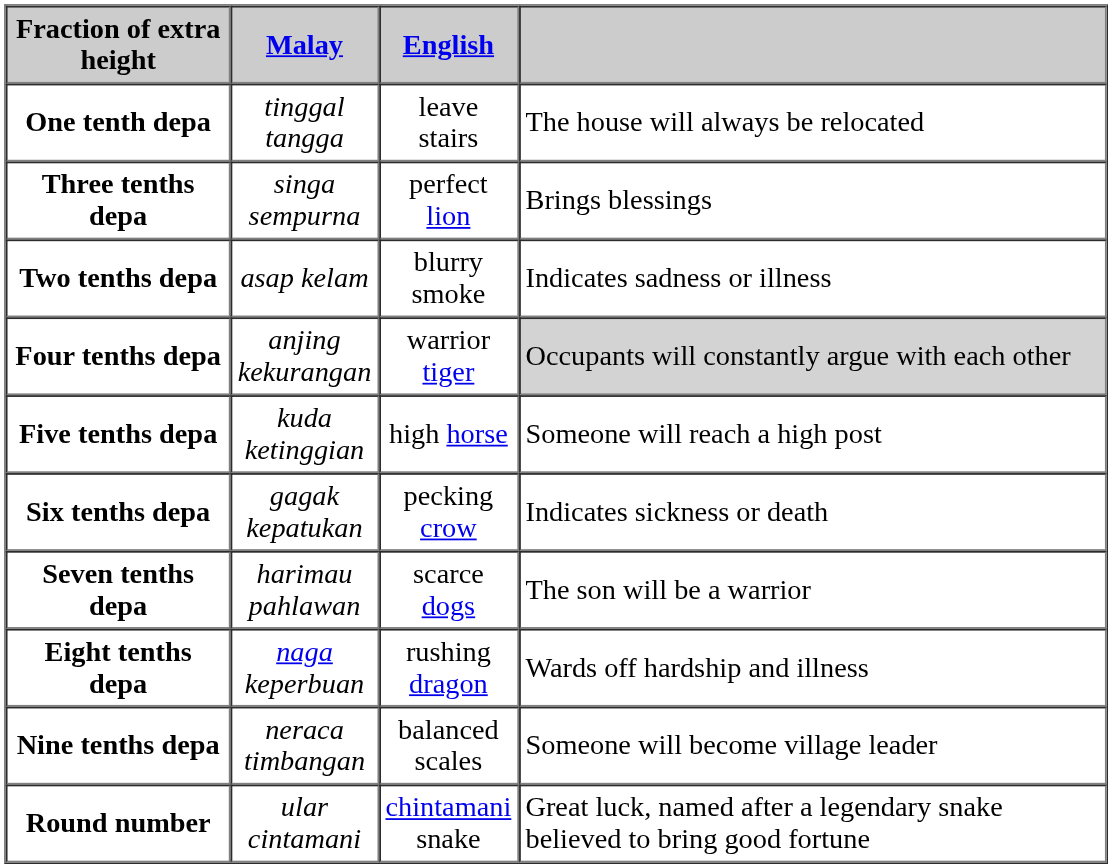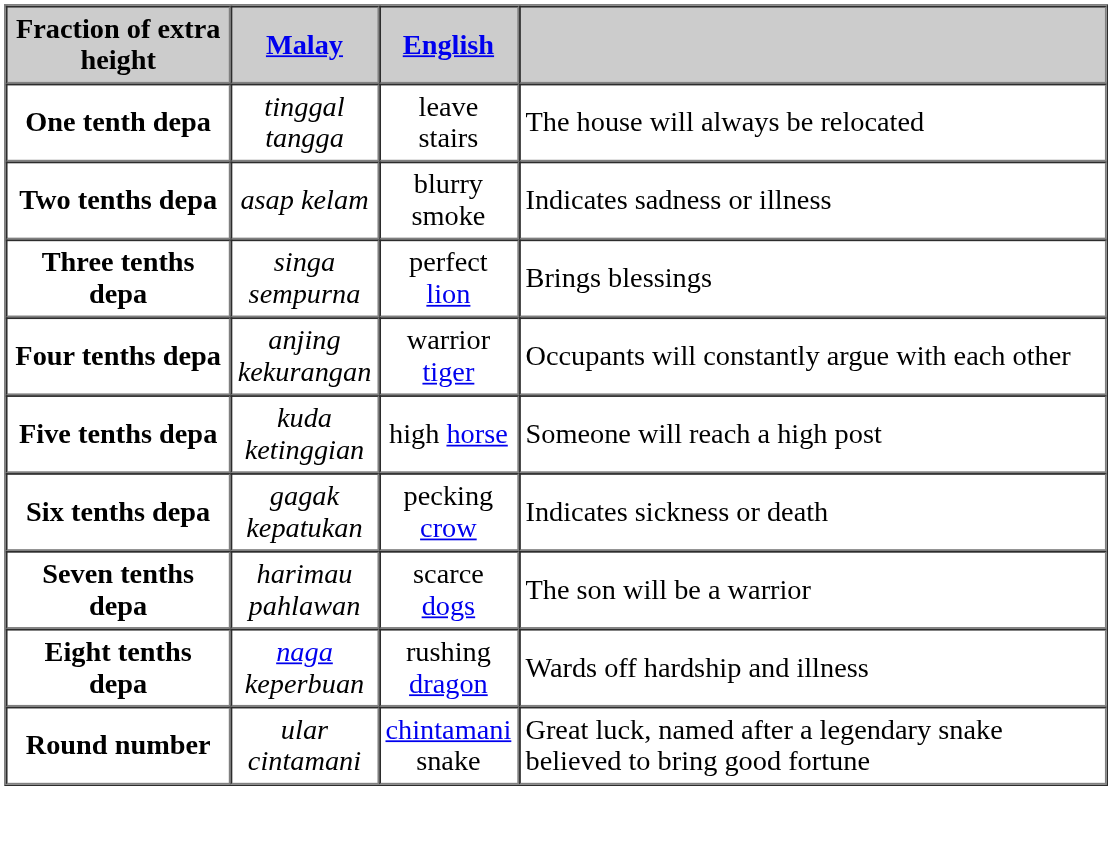 <table align="center" border="1" cellspacing="0" cellpadding="3">
 <tr>
 <th style="background-color:#CCCCCC; width:119px;">Fraction of extra height</th>
 <th style="background-color:#CCCCCC; width:65px;"><a href='#'>Malay</a></th>
 <th style="background-color:#CCCCCC; width:65px;"><a href='#'>English</a></th>
 <th style="background-color:#CCCCCC"></th>
 </tr>
 <tr>
 <th>One tenth depa</th>
 <td align=center><em>tinggal tangga</em></td>
 <td align=center>leave stairs</td>
 <td>The house will always be relocated</td>
 </tr>
 <tr>
+<th>Two tenths depa</th>
+<td align=center><em>asap kelam</em></td>
+<td align=center>blurry smoke</td>
+<td>Indicates sadness or illness</td>
+</tr>
+<tr>
 <th>Three tenths depa</th>
 <td align=center><em>singa sempurna</em></td>
 <td align=center>perfect <a href='#'>lion</a></td>
 <td>Brings blessings</td>
 </tr>
 <tr>
-<th>Two tenths depa</th>
-<td align=center><em>asap kelam</em></td>
-<td align=center>blurry smoke</td>
-<td>Indicates sadness or illness</td>
-</tr>
-<tr>
 <th>Four tenths depa</th>
 <td align=center><em>anjing kekurangan</em></td>
 <td align=center>warrior <a href='#'>tiger</a></td>
-<td style="background: lightgrey;">Occupants will constantly argue with each other</td>
+<td>Occupants will constantly argue with each other</td>
 </tr>
 <tr>
 <th>Five tenths depa</th>
 <td align=center><em>kuda ketinggian</em></td>
 <td align=center>high <a href='#'>horse</a></td>
 <td>Someone will reach a high post</td>
 </tr>
 <tr>
 <th>Six tenths depa</th>
 <td align=center><em>gagak kepatukan</em></td>
 <td align=center>pecking <a href='#'>crow</a></td>
 <td>Indicates sickness or death</td>
 </tr>
 <tr>
 <th>Seven tenths depa</th>
 <td align=center><em>harimau pahlawan</em></td>
 <td align=center>scarce <a href='#'>dogs</a></td>
 <td>The son will be a warrior</td>
 </tr>
 <tr>
 <th>Eight tenths depa</th>
 <td align=center><em><a href='#'>naga</a> keperbuan</em></td>
 <td align=center>rushing <a href='#'>dragon</a></td>
 <td>Wards off hardship and illness</td>
 </tr>
 <tr>
-<th>Nine tenths depa</th>
-<td align=center><em>neraca timbangan</em></td>
-<td align=center>balanced scales</td>
-<td>Someone will become village leader</td>
-</tr>
-<tr>
 <th>Round number</th>
 <td align=center><em>ular cintamani</em></td>
 <td align=center><a href='#'>chintamani</a> snake</td>
 <td>Great luck, named after a legendary snake believed to bring good fortune</td>
 </tr>
 </table>
